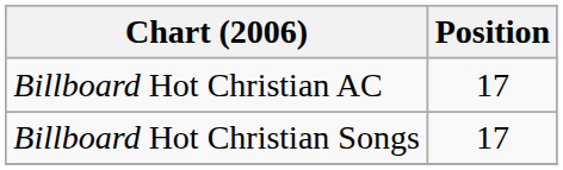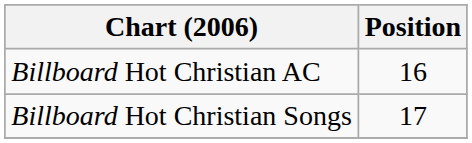 <table class="wikitable sortable">
 <tr>
 <th>Chart (2006)</th>
 <th>Position</th>
 </tr>
 <tr>
 <td><em>Billboard</em> Hot Christian AC</td>
-<td align="center">17</td>
+<td align="center">16</td>
 </tr>
 <tr>
 <td><em>Billboard</em> Hot Christian Songs</td>
 <td align="center">17</td>
 </tr>
 <tr>
 </tr>
 </table>
